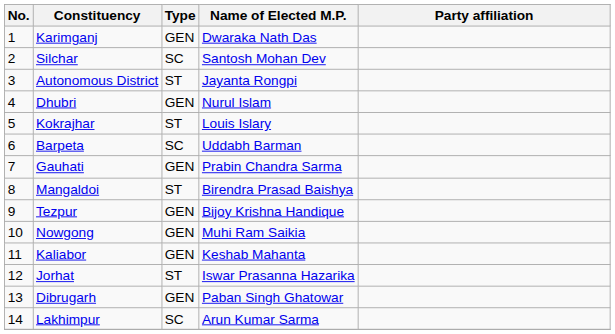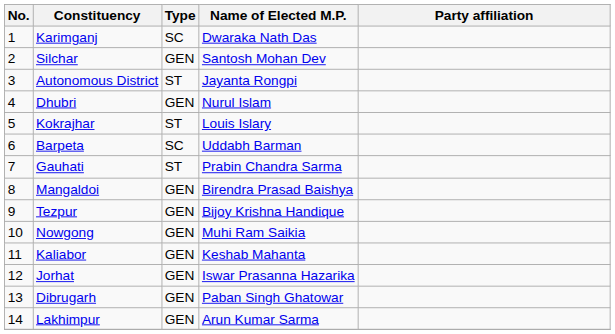 <table class="wikitable" style="font-size:95%;">
 <tr>
 <th>No.</th>
 <th>Constituency</th>
 <th>Type</th>
 <th>Name of Elected M.P.</th>
 <th colspan="2" style="width:18em">Party affiliation</th>
 </tr>
 <tr>
 <td>1</td>
 <td><a href='#'>Karimganj</a></td>
-<td>GEN</td>
+<td>SC</td>
 <td><a href='#'>Dwaraka Nath Das</a></td>
 <td></td>
 </tr>
 <tr>
 <td>2</td>
 <td><a href='#'>Silchar</a></td>
-<td>SC</td>
+<td>GEN</td>
 <td><a href='#'>Santosh Mohan Dev</a></td>
 <td></td>
 </tr>
 <tr>
 <td>3</td>
 <td><a href='#'>Autonomous District</a></td>
 <td>ST</td>
 <td><a href='#'>Jayanta Rongpi</a></td>
 <td></td>
 </tr>
 <tr>
 <td>4</td>
 <td><a href='#'>Dhubri</a></td>
 <td>GEN</td>
 <td><a href='#'>Nurul Islam</a></td>
 <td></td>
 </tr>
 <tr>
 <td>5</td>
 <td><a href='#'>Kokrajhar</a></td>
 <td>ST</td>
 <td><a href='#'>Louis Islary</a></td>
 <td></td>
 </tr>
 <tr>
 <td>6</td>
 <td><a href='#'>Barpeta</a></td>
 <td>SC</td>
 <td><a href='#'>Uddabh Barman</a></td>
 <td></td>
 </tr>
 <tr>
 <td>7</td>
 <td><a href='#'>Gauhati</a></td>
-<td>GEN</td>
+<td>ST</td>
 <td><a href='#'>Prabin Chandra Sarma</a></td>
 <td></td>
 </tr>
 <tr>
 <td>8</td>
 <td><a href='#'>Mangaldoi</a></td>
-<td>ST</td>
+<td>GEN</td>
 <td><a href='#'>Birendra Prasad Baishya</a></td>
 </tr>
 <tr>
 <td>9</td>
 <td><a href='#'>Tezpur</a></td>
 <td>GEN</td>
 <td><a href='#'>Bijoy Krishna Handique</a></td>
 <td></td>
 </tr>
 <tr>
 <td>10</td>
 <td><a href='#'>Nowgong</a></td>
 <td>GEN</td>
 <td><a href='#'>Muhi Ram Saikia</a></td>
 <td></td>
 </tr>
 <tr>
 <td>11</td>
 <td><a href='#'>Kaliabor</a></td>
 <td>GEN</td>
 <td><a href='#'>Keshab Mahanta</a></td>
 </tr>
 <tr>
 <td>12</td>
 <td><a href='#'>Jorhat</a></td>
-<td>ST</td>
+<td>GEN</td>
 <td><a href='#'>Iswar Prasanna Hazarika</a></td>
 <td></td>
 </tr>
 <tr>
 <td>13</td>
 <td><a href='#'>Dibrugarh</a></td>
 <td>GEN</td>
 <td><a href='#'>Paban Singh Ghatowar</a></td>
 </tr>
 <tr>
 <td>14</td>
 <td><a href='#'>Lakhimpur</a></td>
-<td>SC</td>
+<td>GEN</td>
 <td><a href='#'>Arun Kumar Sarma</a></td>
 <td></td>
 </tr>
 <tr>
 </tr>
 </table>
